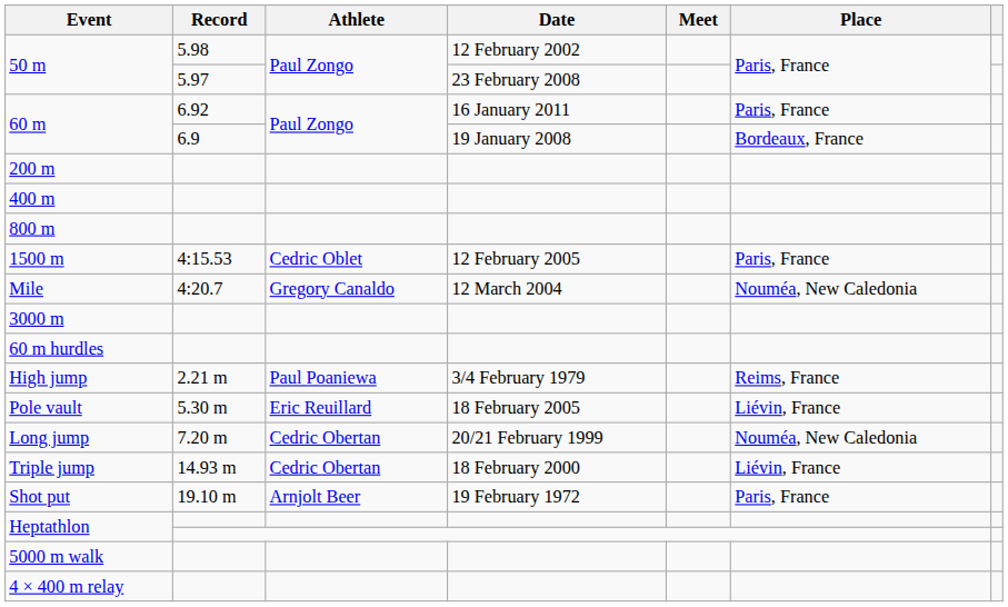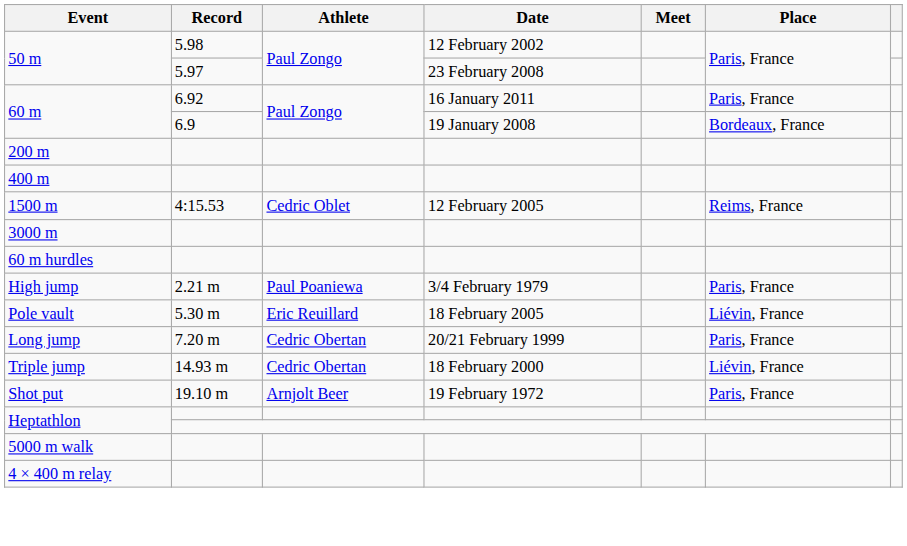 <table class="wikitable" style="font-size:95%; width: 95%;">
 <tr>
 <th>Event</th>
 <th>Record</th>
 <th>Athlete</th>
 <th>Date</th>
 <th>Meet</th>
 <th>Place</th>
 <th></th>
 </tr>
 <tr>
 <td rowspan=2><a href='#'>50 m</a></td>
 <td>5.98</td>
 <td rowspan=2><a href='#'>Paul Zongo</a></td>
 <td>12 February 2002</td>
 <td></td>
 <td rowspan=2><a href='#'>Paris</a>, France</td>
 <td></td>
 </tr>
 <tr>
 <td>5.97 </td>
 <td>23 February 2008</td>
 <td></td>
 <td></td>
 </tr>
 <tr>
 <td rowspan=2><a href='#'>60 m</a></td>
 <td>6.92</td>
 <td rowspan=2><a href='#'>Paul Zongo</a></td>
 <td>16 January 2011</td>
 <td></td>
 <td><a href='#'>Paris</a>, France</td>
 <td></td>
 </tr>
 <tr>
 <td>6.9 </td>
 <td>19 January 2008</td>
 <td></td>
 <td><a href='#'>Bordeaux</a>, France</td>
 <td></td>
 </tr>
 <tr>
 <td><a href='#'>200 m</a></td>
 <td></td>
 <td></td>
 <td></td>
 <td></td>
 <td></td>
 <td></td>
 </tr>
 <tr>
 <td><a href='#'>400 m</a></td>
 <td></td>
 <td></td>
 <td></td>
 <td></td>
 <td></td>
 <td></td>
 </tr>
 <tr>
-<td><a href='#'>800 m</a></td>
-<td></td>
-<td></td>
-<td></td>
-<td></td>
-<td></td>
-<td></td>
-</tr>
-<tr>
 <td><a href='#'>1500 m</a></td>
 <td>4:15.53</td>
 <td><a href='#'>Cedric Oblet</a></td>
 <td>12 February 2005</td>
 <td></td>
-<td><a href='#'>Paris</a>, France</td>
-<td></td>
-</tr>
-<tr>
-<td><a href='#'>Mile</a></td>
-<td>4:20.7 </td>
-<td><a href='#'>Gregory Canaldo</a></td>
-<td>12 March 2004</td>
-<td></td>
-<td><a href='#'>Nouméa</a>, New Caledonia</td>
+<td><a href='#'>Reims</a>, France</td>
 <td></td>
 </tr>
 <tr>
 <td><a href='#'>3000 m</a></td>
 <td></td>
 <td></td>
 <td></td>
 <td></td>
 <td></td>
 <td></td>
 </tr>
 <tr>
 <td><a href='#'>60 m hurdles</a></td>
 <td></td>
 <td></td>
 <td></td>
 <td></td>
 <td></td>
 <td></td>
 </tr>
 <tr>
 <td><a href='#'>High jump</a></td>
 <td>2.21 m</td>
 <td><a href='#'>Paul Poaniewa</a></td>
 <td>3/4 February 1979</td>
 <td></td>
-<td><a href='#'>Reims</a>, France</td>
+<td><a href='#'>Paris</a>, France</td>
 <td></td>
 </tr>
 <tr>
 <td><a href='#'>Pole vault</a></td>
 <td>5.30 m</td>
 <td><a href='#'>Eric Reuillard</a></td>
 <td>18 February 2005</td>
 <td></td>
 <td><a href='#'>Liévin</a>, France</td>
 <td></td>
 </tr>
 <tr>
 <td><a href='#'>Long jump</a></td>
 <td>7.20 m</td>
 <td><a href='#'>Cedric Obertan</a></td>
 <td>20/21 February 1999</td>
 <td></td>
-<td><a href='#'>Nouméa</a>, New Caledonia</td>
+<td><a href='#'>Paris</a>, France</td>
 <td></td>
 </tr>
 <tr>
 <td><a href='#'>Triple jump</a></td>
 <td>14.93 m</td>
 <td><a href='#'>Cedric Obertan</a></td>
 <td>18 February 2000</td>
 <td></td>
 <td><a href='#'>Liévin</a>, France</td>
 <td></td>
 </tr>
 <tr>
 <td><a href='#'>Shot put</a></td>
 <td>19.10 m</td>
 <td><a href='#'>Arnjolt Beer</a></td>
 <td>19 February 1972</td>
 <td></td>
 <td><a href='#'>Paris</a>, France</td>
 <td></td>
 </tr>
 <tr>
 <td rowspan=2><a href='#'>Heptathlon</a></td>
 <td></td>
 <td></td>
 <td></td>
 <td></td>
 <td></td>
 <td></td>
 </tr>
 <tr>
 <td colspan=5></td>
 <td></td>
 </tr>
 <tr>
 <td><a href='#'>5000 m walk</a></td>
 <td></td>
 <td></td>
 <td></td>
 <td></td>
 <td></td>
 <td></td>
 </tr>
 <tr>
 <td><a href='#'>4 × 400 m relay</a></td>
 <td></td>
 <td></td>
 <td></td>
 <td></td>
 <td></td>
 <td></td>
 </tr>
 </table>
